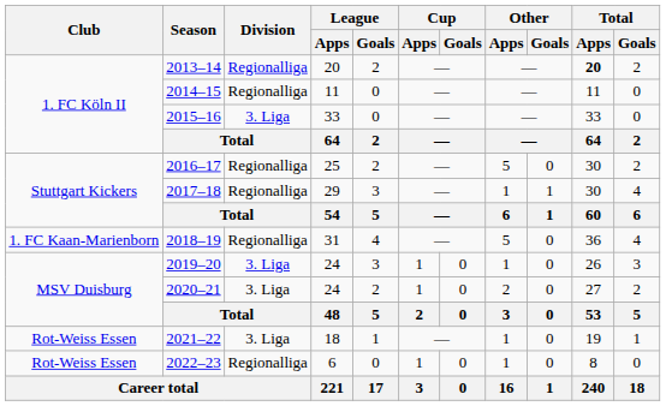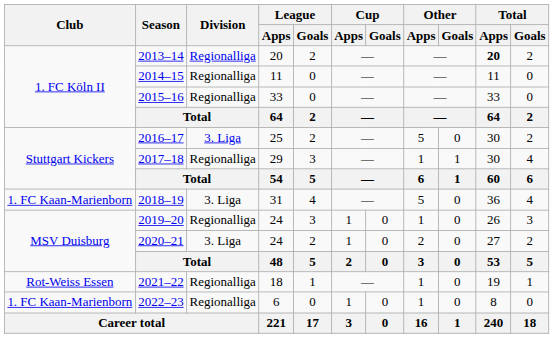 <table class="wikitable" style="text-align:center">
 <tr>
 <th rowspan="2">Club</th>
 <th rowspan="2">Season</th>
 <th rowspan="2">Division</th>
 <th colspan="2">League</th>
 <th colspan="2">Cup</th>
 <th colspan="2">Other</th>
 <th colspan="2">Total</th>
 </tr>
 <tr>
 <th>Apps</th>
 <th>Goals</th>
 <th>Apps</th>
 <th>Goals</th>
 <th>Apps</th>
 <th>Goals</th>
 <th>Apps</th>
 <th>Goals</th>
 </tr>
 <tr>
 <td rowspan="4"><a href='#'>1. FC Köln II</a></td>
 <td><a href='#'>2013–14</a></td>
 <td><a href='#'>Regionalliga</a></td>
 <td>20</td>
 <td>2</td>
 <td colspan="2">—</td>
 <td colspan="2">—</td>
 <td><strong>20</strong></td>
 <td>2</td>
 </tr>
 <tr>
 <td><a href='#'>2014–15</a></td>
 <td>Regionalliga</td>
 <td>11</td>
 <td>0</td>
 <td colspan="2">—</td>
 <td colspan="2">—</td>
 <td>11</td>
 <td>0</td>
 </tr>
 <tr>
 <td><a href='#'>2015–16</a></td>
-<td><a href='#'>3. Liga</a></td>
+<td>Regionalliga</td>
 <td>33</td>
 <td>0</td>
 <td colspan="2">—</td>
 <td colspan="2">—</td>
 <td>33</td>
 <td>0</td>
 </tr>
 <tr>
 <th colspan="2">Total</th>
 <th>64</th>
 <th>2</th>
 <th colspan="2">—</th>
 <th colspan="2">—</th>
 <th>64</th>
 <th>2</th>
 </tr>
 <tr>
 <td rowspan="3"><a href='#'>Stuttgart Kickers</a></td>
 <td><a href='#'>2016–17</a></td>
-<td>Regionalliga</td>
+<td><a href='#'>3. Liga</a></td>
 <td>25</td>
 <td>2</td>
 <td colspan="2">—</td>
 <td>5</td>
 <td>0</td>
 <td>30</td>
 <td>2</td>
 </tr>
 <tr>
 <td><a href='#'>2017–18</a></td>
 <td>Regionalliga</td>
 <td>29</td>
 <td>3</td>
 <td colspan="2">—</td>
 <td>1</td>
 <td>1</td>
 <td>30</td>
 <td>4</td>
 </tr>
 <tr>
 <th colspan="2">Total</th>
 <th>54</th>
 <th>5</th>
 <th colspan="2">—</th>
 <th>6</th>
 <th>1</th>
 <th>60</th>
 <th>6</th>
 </tr>
 <tr>
 <td><a href='#'>1. FC Kaan-Marienborn</a></td>
 <td><a href='#'>2018–19</a></td>
-<td>Regionalliga</td>
+<td>3. Liga</td>
 <td>31</td>
 <td>4</td>
 <td colspan="2">—</td>
 <td>5</td>
 <td>0</td>
 <td>36</td>
 <td>4</td>
 </tr>
 <tr>
 <td rowspan="3"><a href='#'>MSV Duisburg</a></td>
 <td><a href='#'>2019–20</a></td>
-<td><a href='#'>3. Liga</a></td>
+<td>Regionalliga</td>
 <td>24</td>
 <td>3</td>
 <td>1</td>
 <td>0</td>
 <td>1</td>
 <td>0</td>
 <td>26</td>
 <td>3</td>
 </tr>
 <tr>
 <td><a href='#'>2020–21</a></td>
 <td>3. Liga</td>
 <td>24</td>
 <td>2</td>
 <td>1</td>
 <td>0</td>
 <td>2</td>
 <td>0</td>
 <td>27</td>
 <td>2</td>
 </tr>
 <tr>
 <th colspan="2">Total</th>
 <th>48</th>
 <th>5</th>
 <th>2</th>
 <th>0</th>
 <th>3</th>
 <th>0</th>
 <th>53</th>
 <th>5</th>
 </tr>
 <tr>
 <td><a href='#'>Rot-Weiss Essen</a></td>
 <td><a href='#'>2021–22</a></td>
-<td>3. Liga</td>
+<td>Regionalliga</td>
 <td>18</td>
 <td>1</td>
 <td colspan="2">—</td>
 <td>1</td>
 <td>0</td>
 <td>19</td>
 <td>1</td>
 </tr>
 <tr>
-<td><a href='#'>Rot-Weiss Essen</a></td>
+<td><a href='#'>1. FC Kaan-Marienborn</a></td>
 <td><a href='#'>2022–23</a></td>
 <td>Regionalliga</td>
 <td>6</td>
 <td>0</td>
 <td>1</td>
 <td>0</td>
 <td>1</td>
 <td>0</td>
 <td>8</td>
 <td>0</td>
 </tr>
 <tr>
 <th colspan="3">Career total</th>
 <th>221</th>
 <th>17</th>
 <th>3</th>
 <th>0</th>
 <th>16</th>
 <th>1</th>
 <th>240</th>
 <th>18</th>
 </tr>
 </table>
